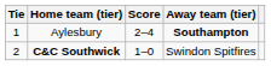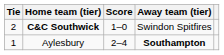 <table class="wikitable" style="text-align:center; font-size:85%">
 <tr>
 <th>Tie</th>
 <th>Home team (tier)</th>
 <th>Score</th>
 <th>Away team (tier)</th>
 <th></th>
 </tr>
 <tr>
+<td align="center">2</td>
+<td><strong>C&C Southwick</strong></td>
+<td align="center">1–0</td>
+<td>Swindon Spitfires</td>
+<td></td>
+</tr>
+<tr>
 <td align="center">1</td>
 <td>Aylesbury</td>
 <td align="center">2–4</td>
 <td><strong>Southampton</strong></td>
 <td></td>
 </tr>
-<tr>
-<td align="center">2</td>
-<td><strong>C&C Southwick</strong></td>
-<td align="center">1–0</td>
-<td>Swindon Spitfires</td>
-<td></td>
-</tr>
 </table>
